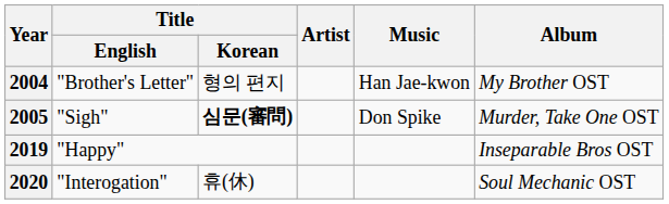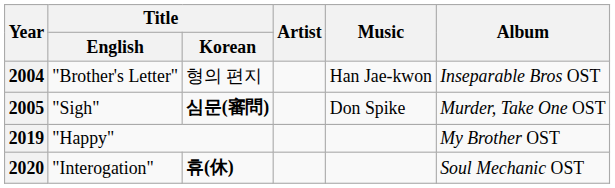 <table class="wikitable sortable plainrowheaders">
 <tr>
 <th rowspan="2" scope="col">Year</th>
 <th colspan="2" scope="col">Title</th>
 <th rowspan="2" scope="col">Artist</th>
 <th rowspan="2" scope="col">Music</th>
 <th rowspan="2" scope="col">Album</th>
 </tr>
 <tr>
 <th>English</th>
 <th>Korean</th>
 </tr>
 <tr>
 <th scope="row">2004</th>
 <td>"Brother's Letter"</td>
 <td>형의 편지</td>
 <td></td>
 <td>Han Jae-kwon</td>
-<td><em>My Brother</em> OST</td>
+<td><em>Inseparable Bros</em> OST</td>
 </tr>
 <tr>
 <th scope="row">2005</th>
 <td>"Sigh"</td>
 <td><strong>심문(審問)</strong></td>
 <td></td>
 <td>Don Spike</td>
 <td><em>Murder, Take One</em> OST</td>
 </tr>
 <tr>
 <th scope="row">2019</th>
 <td colspan="2">"Happy"</td>
 <td></td>
 <td></td>
-<td><em>Inseparable Bros</em> OST</td>
+<td><em>My Brother</em> OST</td>
 </tr>
 <tr>
 <th scope="row">2020</th>
 <td>"Interogation"</td>
-<td>휴(休)</td>
+<td><strong>휴(休)</strong></td>
 <td></td>
 <td></td>
 <td><em>Soul Mechanic</em> OST</td>
 </tr>
 </table>
